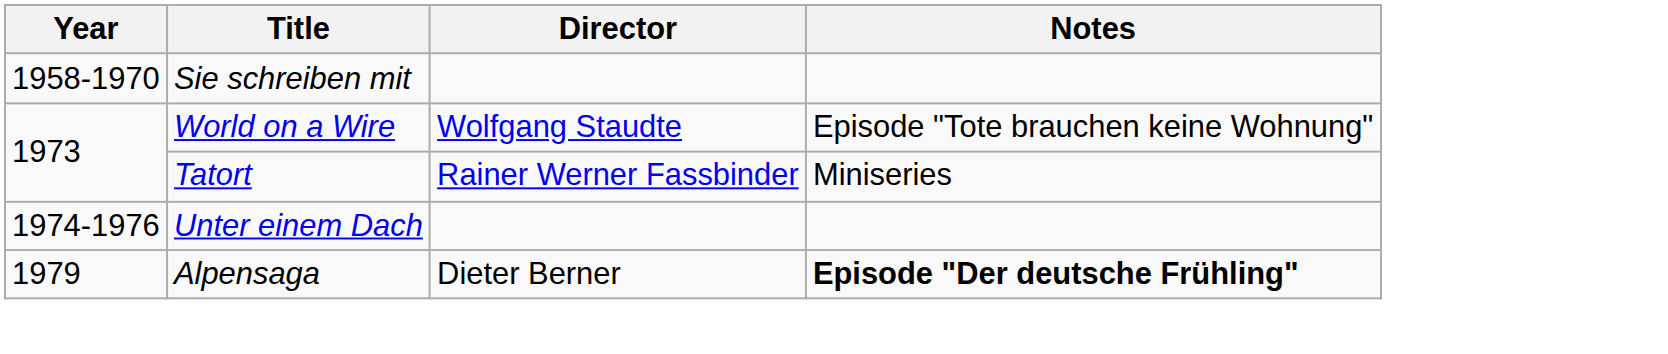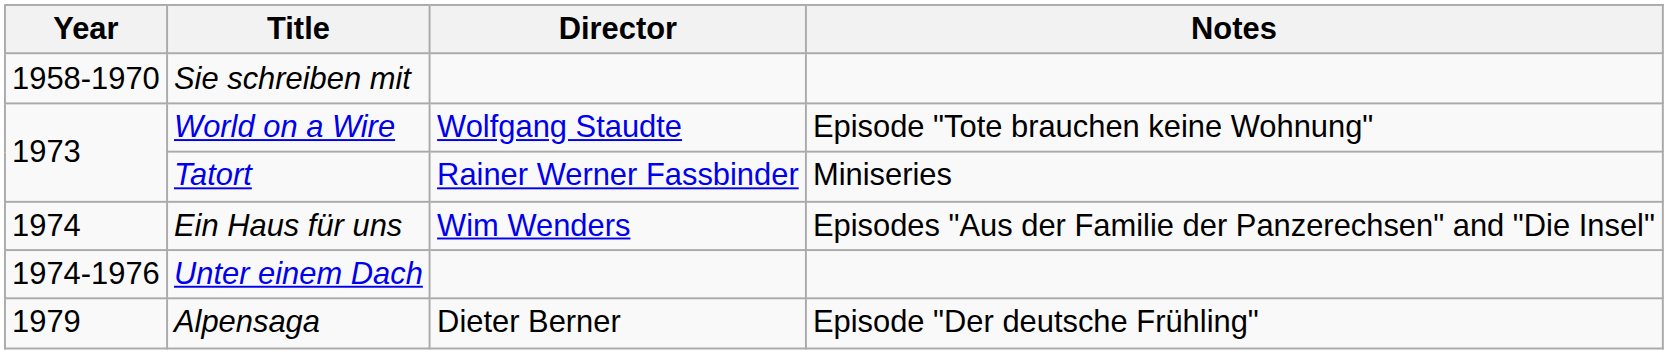 <table class="wikitable">
 <tr>
 <th>Year</th>
 <th>Title</th>
 <th>Director</th>
 <th>Notes</th>
 </tr>
 <tr>
 <td>1958-1970</td>
 <td><em>Sie schreiben mit</em></td>
 <td></td>
 <td></td>
 </tr>
 <tr>
 <td rowspan=2>1973</td>
 <td><em><a href='#'>World on a Wire</a></em></td>
 <td><a href='#'>Wolfgang Staudte</a></td>
 <td>Episode "Tote brauchen keine Wohnung"</td>
 </tr>
 <tr>
 <td><em><a href='#'>Tatort</a></em></td>
 <td><a href='#'>Rainer Werner Fassbinder</a></td>
 <td>Miniseries</td>
 </tr>
 <tr>
+<td>1974</td>
+<td><em>Ein Haus für uns</em></td>
+<td><a href='#'>Wim Wenders</a></td>
+<td>Episodes "Aus der Familie der Panzerechsen" and "Die Insel"</td>
+</tr>
+<tr>
 <td>1974-1976</td>
 <td><em><a href='#'>Unter einem Dach</a></em></td>
 <td></td>
 <td></td>
 </tr>
 <tr>
 <td>1979</td>
 <td><em>Alpensaga</em></td>
 <td>Dieter Berner</td>
-<td><strong>Episode "Der deutsche Frühling"</strong></td>
+<td>Episode "Der deutsche Frühling"</td>
 </tr>
 </table>
